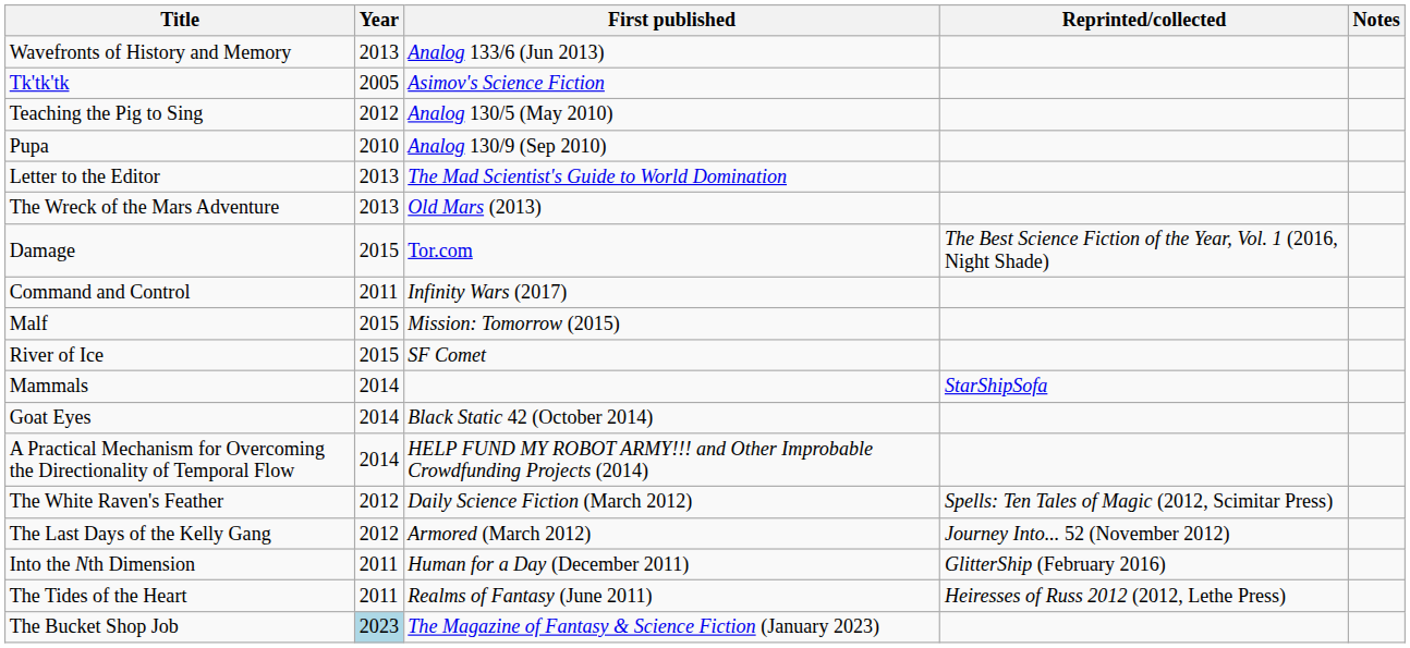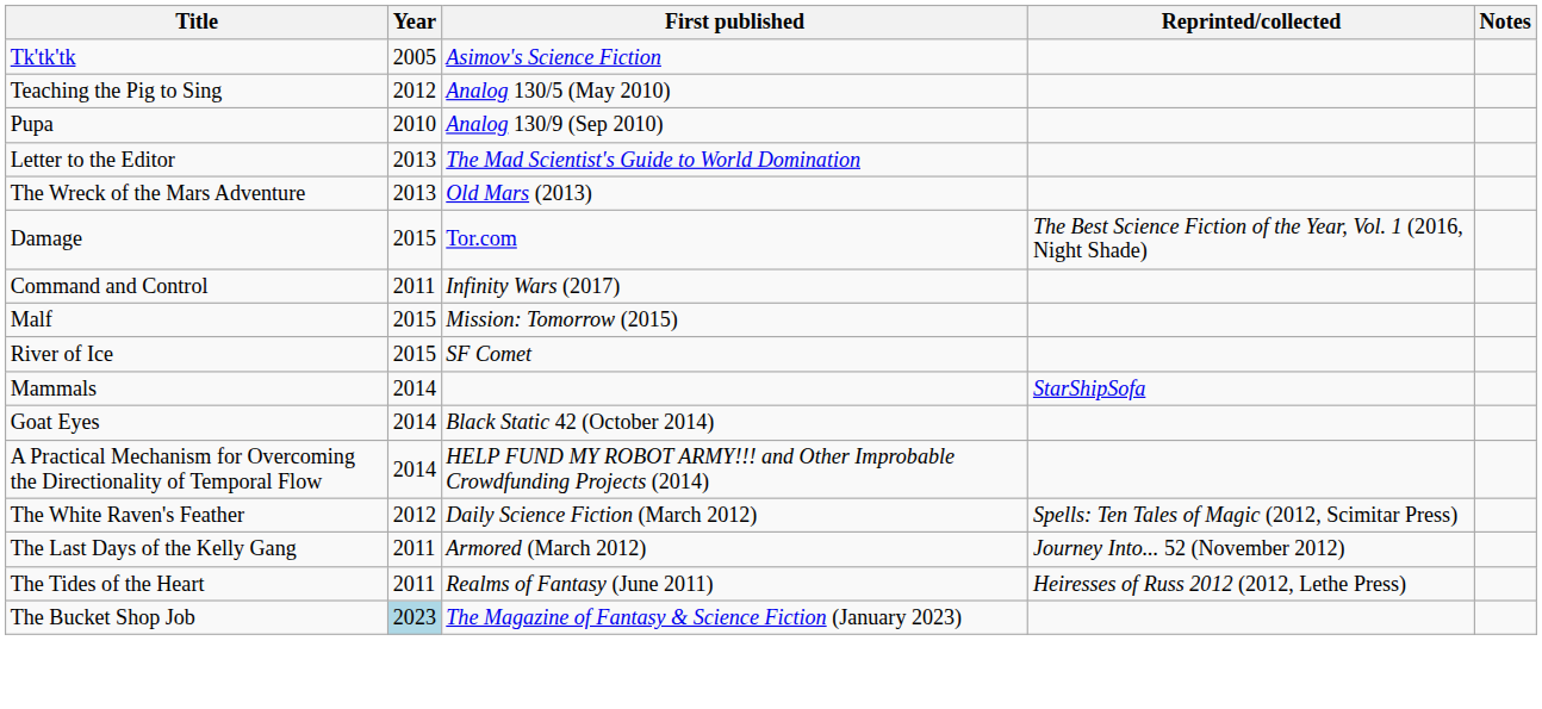 <table class='wikitable sortable' width='90%'>
 <tr>
 <th width=25%>Title</th>
 <th>Year</th>
 <th>First published</th>
 <th>Reprinted/collected</th>
 <th>Notes</th>
-</tr>
-<tr>
-<td>Wavefronts of History and Memory</td>
-<td>2013</td>
-<td><em><a href='#'>Analog</a></em> 133/6 (Jun 2013)</td>
-<td></td>
-<td></td>
 </tr>
 <tr>
 <td><a href='#'>Tk'tk'tk</a></td>
 <td>2005</td>
 <td><em><a href='#'>Asimov's Science Fiction</a></em></td>
 <td></td>
 <td></td>
 </tr>
 <tr>
 <td>Teaching the Pig to Sing</td>
 <td>2012</td>
 <td><em><a href='#'>Analog</a></em> 130/5 (May 2010)</td>
 <td></td>
 <td></td>
 </tr>
 <tr>
 <td>Pupa</td>
 <td>2010</td>
 <td><em><a href='#'>Analog</a></em> 130/9 (Sep 2010)</td>
 <td></td>
 <td></td>
 </tr>
 <tr>
 <td>Letter to the Editor</td>
 <td>2013</td>
 <td><em><a href='#'>The Mad Scientist's Guide to World Domination</a></em></td>
 <td></td>
 <td></td>
 </tr>
 <tr>
 <td>The Wreck of the Mars Adventure</td>
 <td>2013</td>
 <td><em><a href='#'>Old Mars</a></em> (2013)</td>
 <td></td>
 <td></td>
 </tr>
 <tr>
 <td>Damage</td>
 <td>2015</td>
 <td><a href='#'>Tor.com</a></td>
 <td><em>The Best Science Fiction of the Year, Vol. 1</em> (2016, Night Shade)</td>
 <td></td>
 </tr>
 <tr>
 <td>Command and Control</td>
 <td>2011</td>
 <td><em>Infinity Wars</em> (2017)</td>
 <td></td>
 <td></td>
 </tr>
 <tr>
 <td>Malf</td>
 <td>2015</td>
 <td><em>Mission: Tomorrow</em> (2015)</td>
 <td></td>
 <td></td>
 </tr>
 <tr>
 <td>River of Ice</td>
 <td>2015</td>
 <td><em>SF Comet</em></td>
 <td></td>
 <td></td>
 </tr>
 <tr>
 <td>Mammals</td>
 <td>2014</td>
 <td></td>
 <td><em><a href='#'>StarShipSofa</a></em></td>
 <td></td>
 </tr>
 <tr>
 <td>Goat Eyes</td>
 <td>2014</td>
 <td><em>Black Static</em> 42 (October 2014)</td>
 <td></td>
 <td></td>
 </tr>
 <tr>
 <td>A Practical Mechanism for Overcoming the Directionality of Temporal Flow</td>
 <td>2014</td>
 <td><em>HELP FUND MY ROBOT ARMY!!! and Other Improbable Crowdfunding Projects</em> (2014)</td>
 <td></td>
 <td></td>
 </tr>
 <tr>
 <td>The White Raven's Feather</td>
 <td>2012</td>
 <td><em>Daily Science Fiction</em> (March 2012)</td>
 <td><em>Spells: Ten Tales of Magic</em> (2012, Scimitar Press)</td>
 <td></td>
 </tr>
 <tr>
 <td>The Last Days of the Kelly Gang</td>
-<td>2012</td>
+<td>2011</td>
 <td><em>Armored</em> (March 2012)</td>
 <td><em>Journey Into...</em> 52 (November 2012)</td>
-<td></td>
-</tr>
-<tr>
-<td>Into the <em>N</em>th Dimension</td>
-<td>2011</td>
-<td><em>Human for a Day</em> (December 2011)</td>
-<td><em>GlitterShip</em> (February 2016)</td>
 <td></td>
 </tr>
 <tr>
 <td>The Tides of the Heart</td>
 <td>2011</td>
 <td><em>Realms of Fantasy</em> (June 2011)</td>
 <td><em>Heiresses of Russ 2012</em> (2012, Lethe Press)</td>
 <td></td>
 </tr>
 <tr>
 <td>The Bucket Shop Job</td>
 <td style="background: lightblue;">2023</td>
 <td><em><a href='#'>The Magazine of Fantasy & Science Fiction</a></em> (January 2023)</td>
 <td></td>
 <td></td>
 </tr>
 </table>
